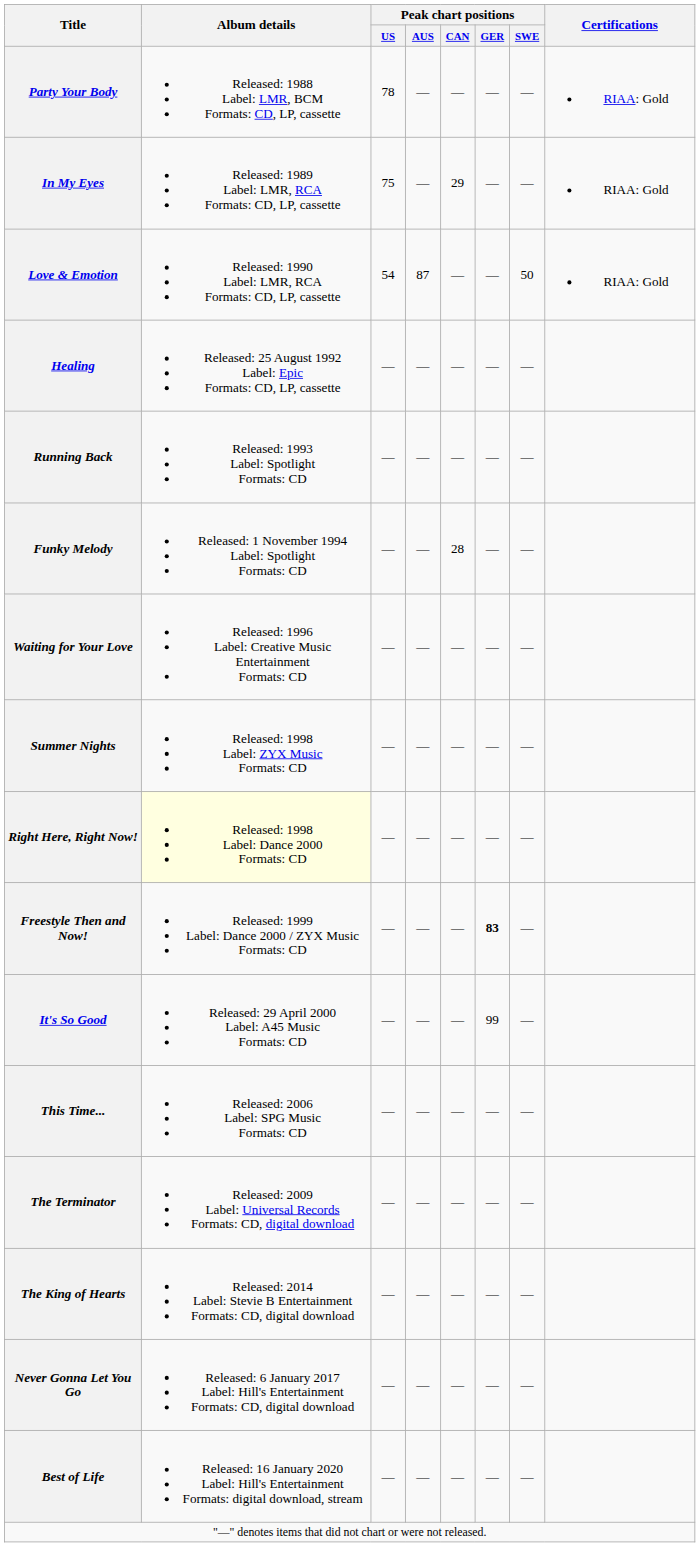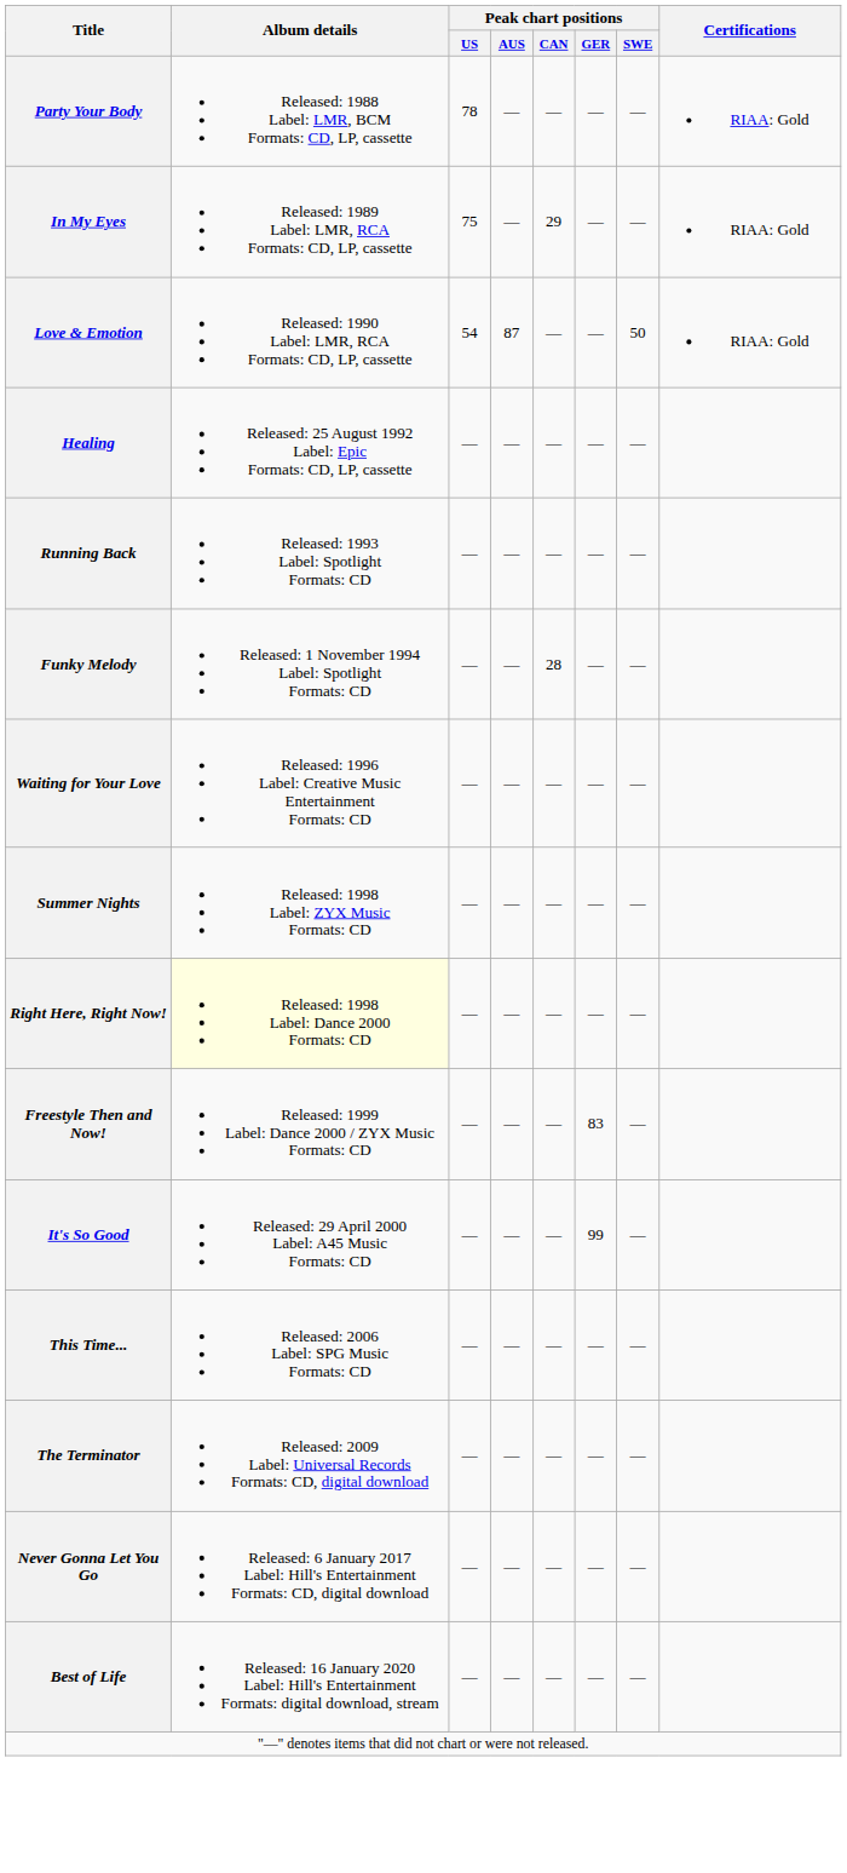 <table class="wikitable plainrowheaders" style="text-align:center;">
 <tr>
 <th scope="col" rowspan="2" style="width:10em;">Title</th>
 <th scope="col" rowspan="2" style="width:17em;">Album details</th>
 <th scope="col" colspan="5">Peak chart positions</th>
 <th scope="col" rowspan="2" style="width:11em;"><a href='#'>Certifications</a></th>
 </tr>
 <tr>
 <th width="35"><small><a href='#'>US</a></small><br></th>
 <th width="35"><small><a href='#'>AUS</a></small><br></th>
 <th width="35"><small><a href='#'>CAN</a></small><br></th>
 <th width="35"><small><a href='#'>GER</a></small><br></th>
 <th width="35"><small><a href='#'>SWE</a></small><br></th>
 </tr>
 <tr>
 <th scope="row"><em><a href='#'>Party Your Body</a></em></th>
 <td><br><ul><li>Released: 1988</li><li>Label: <a href='#'>LMR</a>, BCM</li><li>Formats: <a href='#'>CD</a>, LP, cassette</li></ul></td>
 <td>78</td>
 <td>—</td>
 <td>—</td>
 <td>—</td>
 <td>—</td>
 <td><br><ul><li><a href='#'>RIAA</a>: Gold</li></ul></td>
 </tr>
 <tr>
 <th scope="row"><em><a href='#'>In My Eyes</a></em></th>
 <td><br><ul><li>Released: 1989</li><li>Label: LMR, <a href='#'>RCA</a></li><li>Formats: CD, LP, cassette</li></ul></td>
 <td>75</td>
 <td>—</td>
 <td>29</td>
 <td>—</td>
 <td>—</td>
 <td><br><ul><li>RIAA: Gold</li></ul></td>
 </tr>
 <tr>
 <th scope="row"><em><a href='#'>Love & Emotion</a></em></th>
 <td><br><ul><li>Released: 1990</li><li>Label: LMR, RCA</li><li>Formats: CD, LP, cassette</li></ul></td>
 <td>54</td>
 <td>87</td>
 <td>—</td>
 <td>—</td>
 <td>50</td>
 <td><br><ul><li>RIAA: Gold</li></ul></td>
 </tr>
 <tr>
 <th scope="row"><em><a href='#'>Healing</a></em></th>
 <td><br><ul><li>Released: 25 August 1992</li><li>Label: <a href='#'>Epic</a></li><li>Formats: CD, LP, cassette</li></ul></td>
 <td>—</td>
 <td>—</td>
 <td>—</td>
 <td>—</td>
 <td>—</td>
 <td></td>
 </tr>
 <tr>
 <th scope="row"><em>Running Back</em></th>
 <td><br><ul><li>Released: 1993</li><li>Label: Spotlight</li><li>Formats: CD</li></ul></td>
 <td>—</td>
 <td>—</td>
 <td>—</td>
 <td>—</td>
 <td>—</td>
 <td></td>
 </tr>
 <tr>
 <th scope="row"><em>Funky Melody</em></th>
 <td><br><ul><li>Released: 1 November 1994</li><li>Label: Spotlight</li><li>Formats: CD</li></ul></td>
 <td>—</td>
 <td>—</td>
 <td>28</td>
 <td>—</td>
 <td>—</td>
 <td></td>
 </tr>
 <tr>
 <th scope="row"><em>Waiting for Your Love</em></th>
 <td><br><ul><li>Released: 1996</li><li>Label: Creative Music Entertainment</li><li>Formats: CD</li></ul></td>
 <td>—</td>
 <td>—</td>
 <td>—</td>
 <td>—</td>
 <td>—</td>
 <td></td>
 </tr>
 <tr>
 <th scope="row"><em>Summer Nights</em></th>
 <td><br><ul><li>Released: 1998</li><li>Label: <a href='#'>ZYX Music</a></li><li>Formats: CD</li></ul></td>
 <td>—</td>
 <td>—</td>
 <td>—</td>
 <td>—</td>
 <td>—</td>
 <td></td>
 </tr>
 <tr>
 <th scope="row"><em>Right Here, Right Now!</em></th>
 <td style="background: lightyellow;"><br><ul><li>Released: 1998</li><li>Label: Dance 2000</li><li>Formats: CD</li></ul></td>
 <td>—</td>
 <td>—</td>
 <td>—</td>
 <td>—</td>
 <td>—</td>
 <td></td>
 </tr>
 <tr>
 <th scope="row"><em>Freestyle Then and Now!</em></th>
 <td><br><ul><li>Released: 1999</li><li>Label: Dance 2000 / ZYX Music</li><li>Formats: CD</li></ul></td>
 <td>—</td>
 <td>—</td>
 <td>—</td>
-<td><strong>83</strong></td>
+<td>83</td>
 <td>—</td>
 <td></td>
 </tr>
 <tr>
 <th scope="row"><em><a href='#'>It's So Good</a></em></th>
 <td><br><ul><li>Released: 29 April 2000</li><li>Label: A45 Music</li><li>Formats: CD</li></ul></td>
 <td>—</td>
 <td>—</td>
 <td>—</td>
 <td>99</td>
 <td>—</td>
 <td></td>
 </tr>
 <tr>
 <th scope="row"><em>This Time...</em></th>
 <td><br><ul><li>Released: 2006</li><li>Label: SPG Music</li><li>Formats: CD</li></ul></td>
 <td>—</td>
 <td>—</td>
 <td>—</td>
 <td>—</td>
 <td>—</td>
 <td></td>
 </tr>
 <tr>
 <th scope="row"><em>The Terminator</em></th>
 <td><br><ul><li>Released: 2009</li><li>Label: <a href='#'>Universal Records</a></li><li>Formats: CD, <a href='#'>digital download</a></li></ul></td>
 <td>—</td>
 <td>—</td>
 <td>—</td>
 <td>—</td>
 <td>—</td>
 <td></td>
 </tr>
 <tr>
-<th scope="row"><em>The King of Hearts</em></th>
-<td><br><ul><li>Released: 2014</li><li>Label: Stevie B Entertainment</li><li>Formats: CD, digital download</li></ul></td>
-<td>—</td>
-<td>—</td>
-<td>—</td>
-<td>—</td>
-<td>—</td>
-<td></td>
-</tr>
-<tr>
 <th scope="row"><em>Never Gonna Let You Go</em></th>
 <td><br><ul><li>Released: 6 January 2017</li><li>Label: Hill's Entertainment</li><li>Formats: CD, digital download</li></ul></td>
 <td>—</td>
 <td>—</td>
 <td>—</td>
 <td>—</td>
 <td>—</td>
 <td></td>
 </tr>
 <tr>
 <th scope="row"><em>Best of Life</em></th>
 <td><br><ul><li>Released: 16 January 2020</li><li>Label: Hill's Entertainment</li><li>Formats: digital download, stream</li></ul></td>
 <td>—</td>
 <td>—</td>
 <td>—</td>
 <td>—</td>
 <td>—</td>
 <td></td>
 </tr>
 <tr>
 <td colspan="8" style="font-size:90%">"—" denotes items that did not chart or were not released.</td>
 </tr>
 </table>
